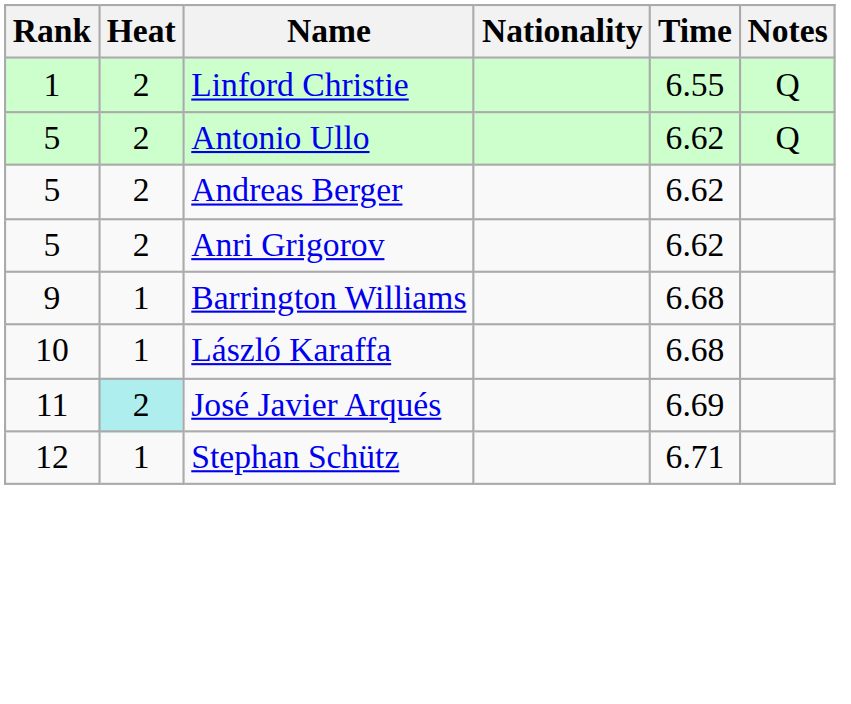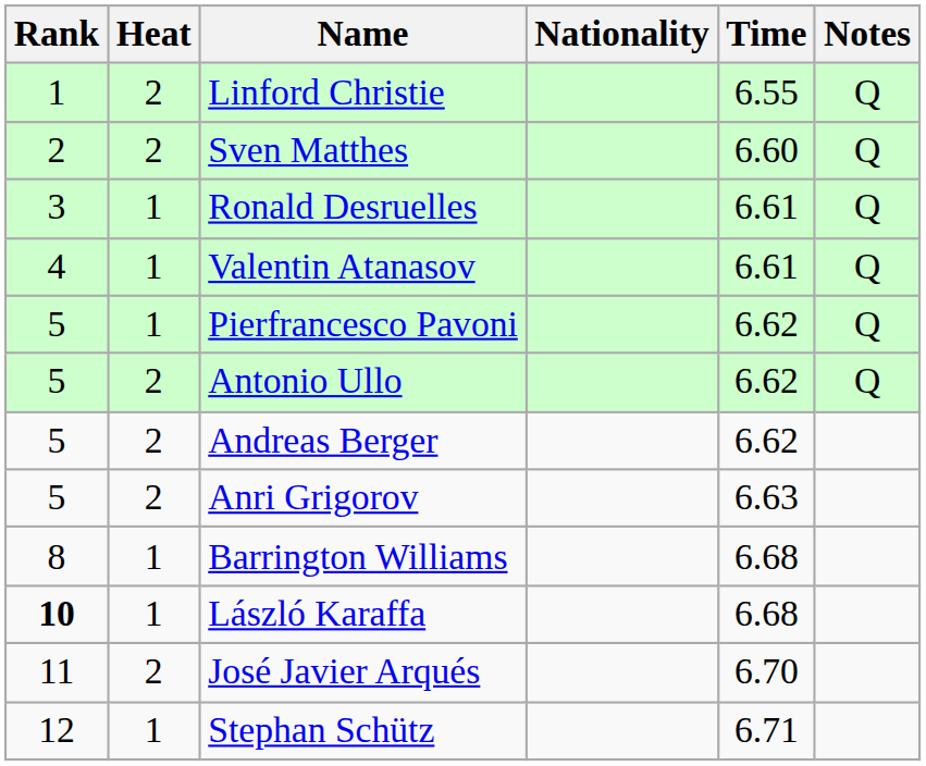 <table class="wikitable sortable" style="text-align:center">
 <tr>
 <th>Rank</th>
 <th>Heat</th>
 <th>Name</th>
 <th>Nationality</th>
 <th>Time</th>
 <th>Notes</th>
 </tr>
 <tr bgcolor=ccffcc>
 <td>1</td>
 <td>2</td>
 <td align="left"><a href='#'>Linford Christie</a></td>
 <td align=left></td>
 <td>6.55</td>
+<td>Q</td>
+</tr>
+<tr bgcolor=ccffcc>
+<td>2</td>
+<td>2</td>
+<td align="left"><a href='#'>Sven Matthes</a></td>
+<td align=left></td>
+<td>6.60</td>
+<td>Q</td>
+</tr>
+<tr bgcolor=ccffcc>
+<td>3</td>
+<td>1</td>
+<td align="left"><a href='#'>Ronald Desruelles</a></td>
+<td align=left></td>
+<td>6.61</td>
+<td>Q</td>
+</tr>
+<tr bgcolor=ccffcc>
+<td>4</td>
+<td>1</td>
+<td align="left"><a href='#'>Valentin Atanasov</a></td>
+<td align=left></td>
+<td>6.61</td>
+<td>Q</td>
+</tr>
+<tr bgcolor=ccffcc>
+<td>5</td>
+<td>1</td>
+<td align="left"><a href='#'>Pierfrancesco Pavoni</a></td>
+<td align=left></td>
+<td>6.62</td>
 <td>Q</td>
 </tr>
 <tr bgcolor=ccffcc>
 <td>5</td>
 <td>2</td>
 <td align="left"><a href='#'>Antonio Ullo</a></td>
 <td align=left></td>
 <td>6.62</td>
 <td>Q</td>
 </tr>
 <tr>
 <td>5</td>
 <td>2</td>
 <td align="left"><a href='#'>Andreas Berger</a></td>
 <td align=left></td>
 <td>6.62</td>
 <td></td>
 </tr>
 <tr>
 <td>5</td>
 <td>2</td>
 <td align="left"><a href='#'>Anri Grigorov</a></td>
 <td align=left></td>
-<td>6.62</td>
+<td>6.63</td>
 <td></td>
 </tr>
 <tr>
-<td>9</td>
+<td>8</td>
 <td>1</td>
 <td align="left"><a href='#'>Barrington Williams</a></td>
 <td align=left></td>
 <td>6.68</td>
 <td></td>
 </tr>
 <tr>
-<td>10</td>
+<td><strong>10</strong></td>
 <td>1</td>
 <td align="left"><a href='#'>László Karaffa</a></td>
 <td align=left></td>
 <td>6.68</td>
 <td></td>
 </tr>
 <tr>
 <td>11</td>
-<td style="background: paleturquoise;">2</td>
+<td>2</td>
 <td align="left"><a href='#'>José Javier Arqués</a></td>
 <td align=left></td>
-<td>6.69</td>
+<td>6.70</td>
 <td></td>
 </tr>
 <tr>
 <td>12</td>
 <td>1</td>
 <td align="left"><a href='#'>Stephan Schütz</a></td>
 <td align=left></td>
 <td>6.71</td>
 <td></td>
 </tr>
 </table>
